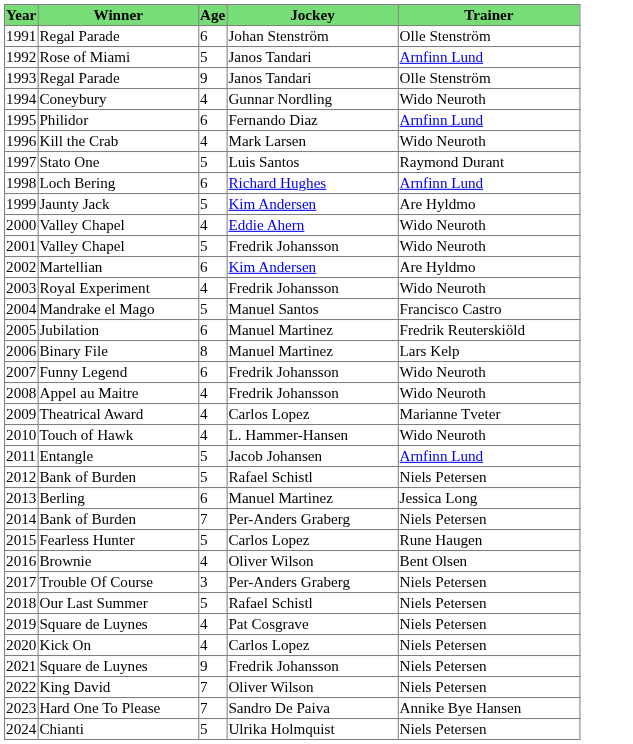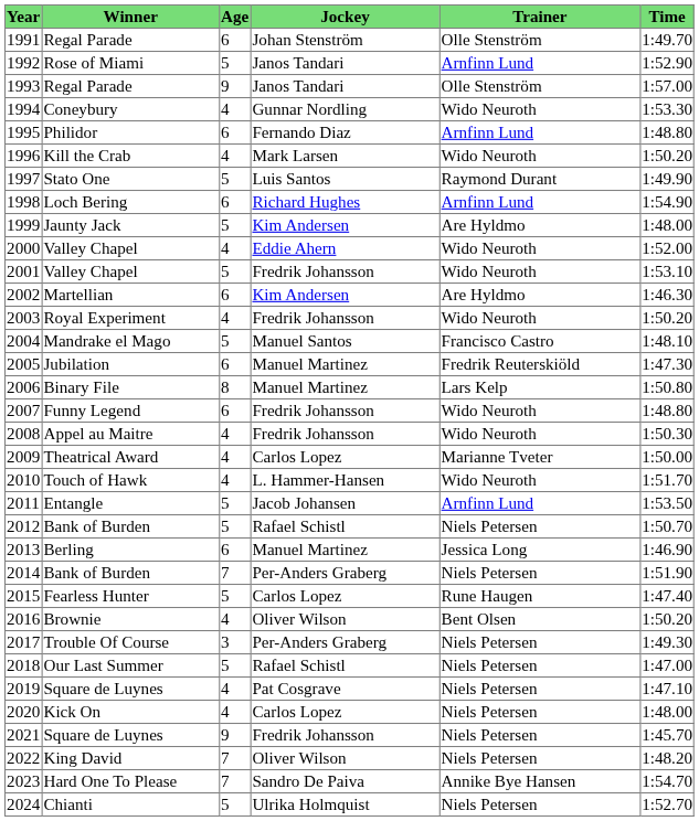 <table class = "sortable" | border="1" style="border-collapse: collapse; font-size:90%">
 <tr bgcolor="#77dd77" align="center">
 <th>Year</th>
 <th>Winner</th>
 <th>Age</th>
 <th>Jockey</th>
 <th>Trainer</th>
+<th>Time</th>
 </tr>
 <tr>
 <td>1991</td>
 <td width=150px>Regal Parade</td>
 <td>6</td>
 <td width=160px>Johan Stenström</td>
 <td width=170px>Olle Stenström</td>
+<td>1:49.70</td>
 </tr>
 <tr>
 <td>1992</td>
 <td>Rose of Miami</td>
 <td>5</td>
 <td>Janos Tandari</td>
 <td><a href='#'>Arnfinn Lund</a></td>
+<td>1:52.90</td>
 </tr>
 <tr>
 <td>1993</td>
 <td>Regal Parade</td>
 <td>9</td>
 <td>Janos Tandari</td>
 <td>Olle Stenström</td>
+<td>1:57.00</td>
 </tr>
 <tr>
 <td>1994</td>
 <td>Coneybury</td>
 <td>4</td>
 <td>Gunnar Nordling</td>
 <td>Wido Neuroth</td>
+<td>1:53.30</td>
 </tr>
 <tr>
 <td>1995</td>
 <td>Philidor</td>
 <td>6</td>
 <td>Fernando Diaz</td>
 <td><a href='#'>Arnfinn Lund</a></td>
+<td>1:48.80</td>
 </tr>
 <tr>
 <td>1996</td>
 <td>Kill the Crab</td>
 <td>4</td>
 <td>Mark Larsen</td>
 <td>Wido Neuroth</td>
+<td>1:50.20</td>
 </tr>
 <tr>
 <td>1997</td>
 <td>Stato One</td>
 <td>5</td>
 <td>Luis Santos</td>
 <td>Raymond Durant</td>
+<td>1:49.90</td>
 </tr>
 <tr>
 <td>1998</td>
 <td>Loch Bering</td>
 <td>6</td>
 <td><a href='#'>Richard Hughes</a></td>
 <td><a href='#'>Arnfinn Lund</a></td>
+<td>1:54.90</td>
 </tr>
 <tr>
 <td>1999</td>
 <td>Jaunty Jack</td>
 <td>5</td>
 <td><a href='#'>Kim Andersen</a></td>
 <td>Are Hyldmo</td>
+<td>1:48.00</td>
 </tr>
 <tr>
 <td>2000</td>
 <td>Valley Chapel</td>
 <td>4</td>
 <td><a href='#'>Eddie Ahern</a></td>
 <td>Wido Neuroth</td>
+<td>1:52.00</td>
 </tr>
 <tr>
 <td>2001</td>
 <td>Valley Chapel</td>
 <td>5</td>
 <td>Fredrik Johansson</td>
 <td>Wido Neuroth</td>
+<td>1:53.10</td>
 </tr>
 <tr>
 <td>2002</td>
 <td>Martellian</td>
 <td>6</td>
 <td><a href='#'>Kim Andersen</a></td>
 <td>Are Hyldmo</td>
+<td>1:46.30</td>
 </tr>
 <tr>
 <td>2003</td>
 <td>Royal Experiment</td>
 <td>4</td>
 <td>Fredrik Johansson</td>
 <td>Wido Neuroth</td>
+<td>1:50.20</td>
 </tr>
 <tr>
 <td>2004</td>
 <td>Mandrake el Mago</td>
 <td>5</td>
 <td>Manuel Santos</td>
 <td>Francisco Castro</td>
+<td>1:48.10</td>
 </tr>
 <tr>
 <td>2005</td>
 <td>Jubilation</td>
 <td>6</td>
 <td>Manuel Martinez</td>
 <td>Fredrik Reuterskiöld</td>
+<td>1:47.30</td>
 </tr>
 <tr>
 <td>2006</td>
 <td>Binary File</td>
 <td>8</td>
 <td>Manuel Martinez</td>
 <td>Lars Kelp</td>
+<td>1:50.80</td>
 </tr>
 <tr>
 <td>2007</td>
 <td>Funny Legend</td>
 <td>6</td>
 <td>Fredrik Johansson</td>
 <td>Wido Neuroth</td>
+<td>1:48.80</td>
 </tr>
 <tr>
 <td>2008</td>
 <td>Appel au Maitre</td>
 <td>4</td>
 <td>Fredrik Johansson</td>
 <td>Wido Neuroth</td>
+<td>1:50.30</td>
 </tr>
 <tr>
 <td>2009</td>
 <td>Theatrical Award</td>
 <td>4</td>
 <td>Carlos Lopez</td>
 <td>Marianne Tveter</td>
+<td>1:50.00</td>
 </tr>
 <tr>
 <td>2010</td>
 <td>Touch of Hawk</td>
 <td>4</td>
 <td>L. Hammer-Hansen </td>
 <td>Wido Neuroth</td>
+<td>1:51.70</td>
 </tr>
 <tr>
 <td>2011</td>
 <td>Entangle</td>
 <td>5</td>
 <td>Jacob Johansen</td>
 <td><a href='#'>Arnfinn Lund</a></td>
+<td>1:53.50</td>
 </tr>
 <tr>
 <td>2012</td>
 <td>Bank of Burden</td>
 <td>5</td>
 <td>Rafael Schistl</td>
 <td>Niels Petersen</td>
+<td>1:50.70</td>
 </tr>
 <tr>
 <td>2013</td>
 <td>Berling</td>
 <td>6</td>
 <td>Manuel Martinez</td>
 <td>Jessica Long</td>
+<td>1:46.90</td>
 </tr>
 <tr>
 <td>2014</td>
 <td>Bank of Burden</td>
 <td>7</td>
 <td>Per-Anders Graberg</td>
 <td>Niels Petersen</td>
+<td>1:51.90</td>
 </tr>
 <tr>
 <td>2015</td>
 <td>Fearless Hunter</td>
 <td>5</td>
 <td>Carlos Lopez</td>
 <td>Rune Haugen</td>
+<td>1:47.40</td>
 </tr>
 <tr>
 <td>2016</td>
 <td>Brownie</td>
 <td>4</td>
 <td>Oliver Wilson</td>
 <td>Bent Olsen</td>
+<td>1:50.20</td>
 </tr>
 <tr>
 <td>2017</td>
 <td>Trouble Of Course</td>
 <td>3</td>
 <td>Per-Anders Graberg</td>
 <td>Niels Petersen</td>
+<td>1:49.30</td>
 </tr>
 <tr>
 <td>2018</td>
 <td>Our Last Summer</td>
 <td>5</td>
 <td>Rafael Schistl</td>
 <td>Niels Petersen</td>
+<td>1:47.00</td>
 </tr>
 <tr>
 <td>2019</td>
 <td>Square de Luynes</td>
 <td>4</td>
 <td>Pat Cosgrave</td>
 <td>Niels Petersen</td>
+<td>1:47.10</td>
 </tr>
 <tr>
 <td>2020</td>
 <td>Kick On</td>
 <td>4</td>
 <td>Carlos Lopez</td>
 <td>Niels Petersen</td>
+<td>1:48.00</td>
 </tr>
 <tr>
 <td>2021</td>
 <td>Square de Luynes</td>
 <td>9</td>
 <td>Fredrik Johansson</td>
 <td>Niels Petersen</td>
+<td>1:45.70</td>
 </tr>
 <tr>
 <td>2022</td>
 <td>King David</td>
 <td>7</td>
 <td>Oliver Wilson</td>
 <td>Niels Petersen</td>
+<td>1:48.20</td>
 </tr>
 <tr>
 <td>2023</td>
 <td>Hard One To Please</td>
 <td>7</td>
 <td>Sandro De Paiva</td>
 <td>Annike Bye Hansen</td>
+<td>1:54.70</td>
 </tr>
 <tr>
 <td>2024</td>
 <td>Chianti</td>
 <td>5</td>
 <td>Ulrika Holmquist</td>
 <td>Niels Petersen</td>
+<td>1:52.70</td>
 </tr>
 </table>
